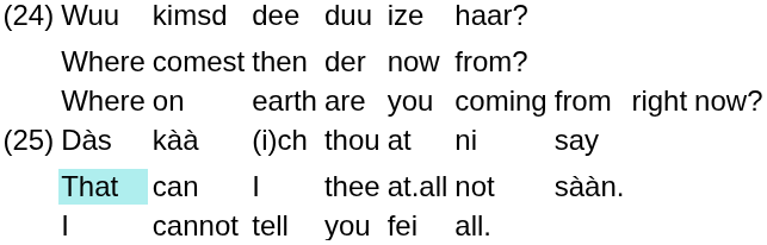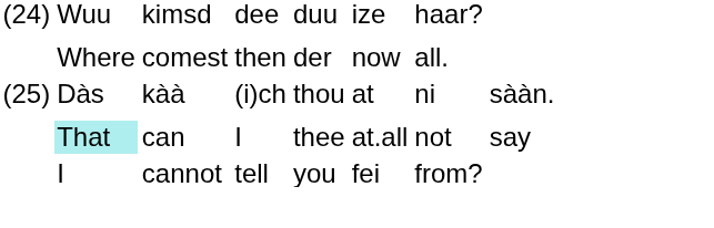 <table>
 <tr>
 <td>(24)</td>
 <td>Wuu</td>
 <td>kimsd</td>
 <td>dee</td>
 <td>duu</td>
 <td>ize</td>
 <td>haar?</td>
 </tr>
 <tr>
 <td></td>
 <td></td>
 <td></td>
 <td></td>
 <td></td>
 <td></td>
 <td></td>
 </tr>
 <tr>
 <td></td>
 <td>Where</td>
 <td>comest</td>
 <td>then</td>
 <td>der</td>
 <td>now</td>
-<td>from?</td>
-</tr>
-<tr>
-<td></td>
-<td>Where</td>
-<td>on</td>
-<td>earth</td>
-<td>are</td>
-<td>you</td>
-<td>coming</td>
-<td>from</td>
-<td>right</td>
-<td>now?</td>
+<td>all.</td>
 </tr>
 <tr>
 <td>(25)</td>
 <td>Dàs</td>
 <td>kàà</td>
 <td>(i)ch</td>
 <td>thou</td>
 <td>at</td>
 <td>ni</td>
-<td>say</td>
+<td>sààn.</td>
 </tr>
 <tr>
 <td></td>
 <td></td>
 <td></td>
 <td></td>
 <td></td>
 <td></td>
 <td></td>
 <td></td>
 </tr>
 <tr>
 <td></td>
 <td style="background: paleturquoise;">That</td>
 <td>can</td>
 <td>I</td>
 <td>thee</td>
 <td>at.all</td>
 <td>not</td>
-<td>sààn.</td>
+<td>say</td>
 </tr>
 <tr>
 <td></td>
 <td>I</td>
 <td>cannot</td>
 <td>tell</td>
 <td>you</td>
 <td>fei</td>
-<td>all.</td>
+<td>from?</td>
 </tr>
 </table>
